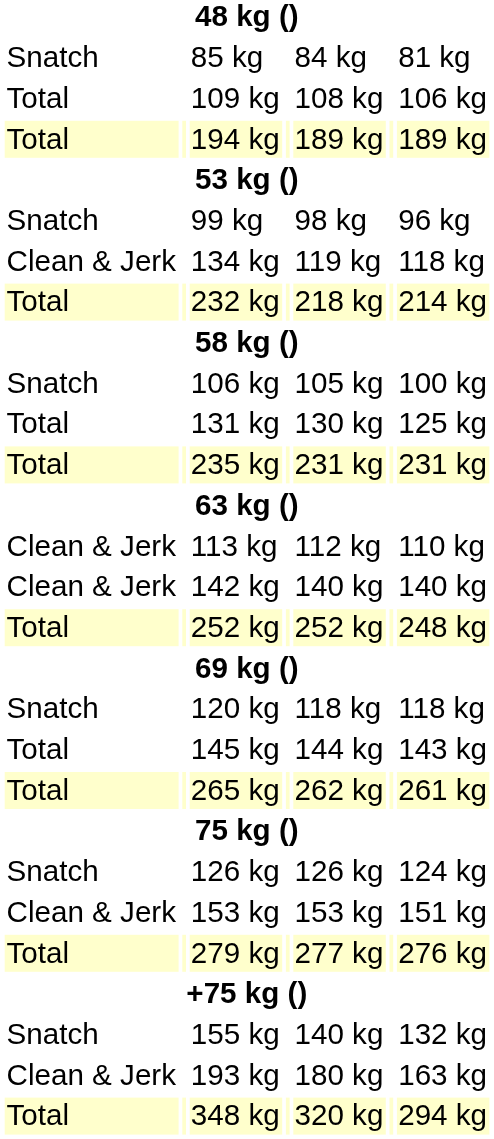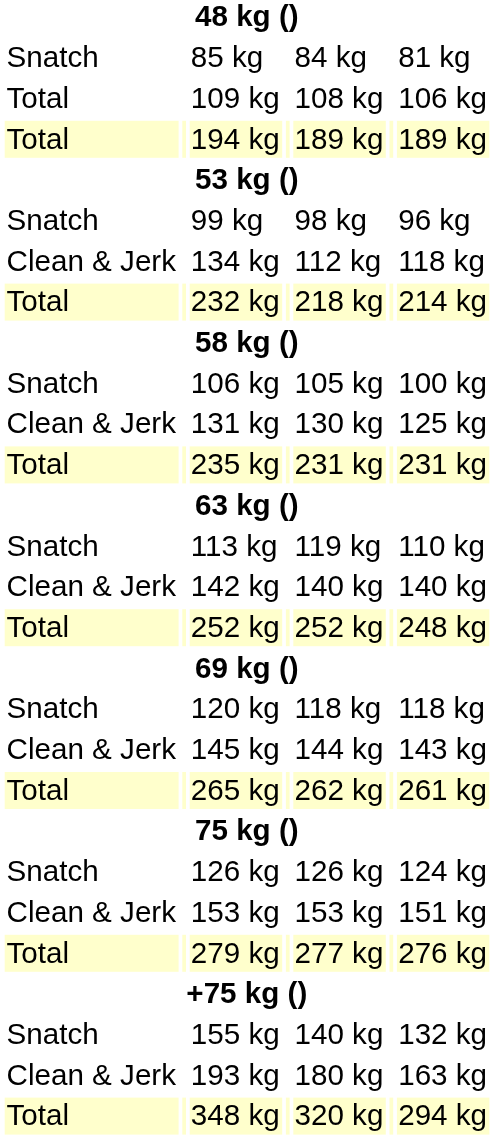 <table>
 <tr>
 <th colspan=7>48 kg ()</th>
 </tr>
 <tr>
 <td>Snatch</td>
 <td></td>
 <td>85 kg</td>
 <td></td>
 <td>84 kg</td>
 <td></td>
 <td>81 kg</td>
 </tr>
 <tr>
 <td>Total</td>
 <td></td>
 <td>109 kg</td>
 <td></td>
 <td>108 kg</td>
 <td></td>
 <td>106 kg</td>
 </tr>
 <tr bgcolor=ffffcc>
 <td>Total</td>
 <td></td>
 <td>194 kg</td>
 <td></td>
 <td>189 kg</td>
 <td></td>
 <td>189 kg</td>
 </tr>
 <tr>
 <th colspan=7>53 kg ()</th>
 </tr>
 <tr>
 <td>Snatch</td>
 <td></td>
 <td>99 kg</td>
 <td></td>
 <td>98 kg</td>
 <td></td>
 <td>96 kg</td>
 </tr>
 <tr>
 <td>Clean & Jerk</td>
 <td></td>
 <td>134 kg<br></td>
 <td></td>
-<td>119 kg</td>
+<td>112 kg</td>
 <td></td>
 <td>118 kg</td>
 </tr>
 <tr bgcolor=ffffcc>
 <td>Total</td>
 <td></td>
 <td>232 kg</td>
 <td></td>
 <td>218 kg</td>
 <td></td>
 <td>214 kg</td>
 </tr>
 <tr>
 <th colspan=7>58 kg ()</th>
 </tr>
 <tr>
 <td>Snatch</td>
 <td></td>
 <td>106 kg</td>
 <td></td>
 <td>105 kg</td>
 <td></td>
 <td>100 kg</td>
 </tr>
 <tr>
-<td>Total</td>
+<td>Clean & Jerk</td>
 <td></td>
 <td>131 kg</td>
 <td></td>
 <td>130 kg</td>
 <td></td>
 <td>125 kg</td>
 </tr>
 <tr bgcolor=ffffcc>
 <td>Total</td>
 <td></td>
 <td>235 kg</td>
 <td></td>
 <td>231 kg</td>
 <td></td>
 <td>231 kg</td>
 </tr>
 <tr>
 <th colspan=7>63 kg ()</th>
 </tr>
 <tr>
-<td>Clean & Jerk</td>
+<td>Snatch</td>
 <td></td>
 <td>113 kg</td>
 <td></td>
-<td>112 kg</td>
+<td>119 kg</td>
 <td></td>
 <td>110 kg</td>
 </tr>
 <tr>
 <td>Clean & Jerk</td>
 <td></td>
 <td>142 kg</td>
 <td></td>
 <td>140 kg</td>
 <td></td>
 <td>140 kg</td>
 </tr>
 <tr bgcolor=ffffcc>
 <td>Total</td>
 <td></td>
 <td>252 kg</td>
 <td></td>
 <td>252 kg</td>
 <td></td>
 <td>248 kg</td>
 </tr>
 <tr>
 <th colspan=7>69 kg ()</th>
 </tr>
 <tr>
 <td>Snatch</td>
 <td></td>
 <td>120 kg</td>
 <td></td>
 <td>118 kg</td>
 <td></td>
 <td>118 kg</td>
 </tr>
 <tr>
-<td>Total</td>
+<td>Clean & Jerk</td>
 <td></td>
 <td>145 kg</td>
 <td></td>
 <td>144 kg</td>
 <td></td>
 <td>143 kg</td>
 </tr>
 <tr bgcolor=ffffcc>
 <td>Total</td>
 <td></td>
 <td>265 kg</td>
 <td></td>
 <td>262 kg</td>
 <td></td>
 <td>261 kg</td>
 </tr>
 <tr>
 <th colspan=7>75 kg ()</th>
 </tr>
 <tr>
 <td>Snatch</td>
 <td></td>
 <td>126 kg</td>
 <td></td>
 <td>126 kg</td>
 <td></td>
 <td>124 kg</td>
 </tr>
 <tr>
 <td>Clean & Jerk</td>
 <td></td>
 <td>153 kg</td>
 <td></td>
 <td>153 kg</td>
 <td></td>
 <td>151 kg</td>
 </tr>
 <tr bgcolor=ffffcc>
 <td>Total</td>
 <td></td>
 <td>279 kg</td>
 <td></td>
 <td>277 kg</td>
 <td></td>
 <td>276 kg</td>
 </tr>
 <tr>
 <th colspan=7>+75 kg ()</th>
 </tr>
 <tr>
 <td>Snatch</td>
 <td></td>
 <td>155 kg<br></td>
 <td></td>
 <td>140 kg</td>
 <td></td>
 <td>132 kg</td>
 </tr>
 <tr>
 <td>Clean & Jerk</td>
 <td></td>
 <td>193 kg<br></td>
 <td></td>
 <td>180 kg</td>
 <td></td>
 <td>163 kg</td>
 </tr>
 <tr bgcolor=ffffcc>
 <td>Total</td>
 <td></td>
 <td>348 kg<br></td>
 <td></td>
 <td>320 kg</td>
 <td></td>
 <td>294 kg</td>
 </tr>
 </table>
